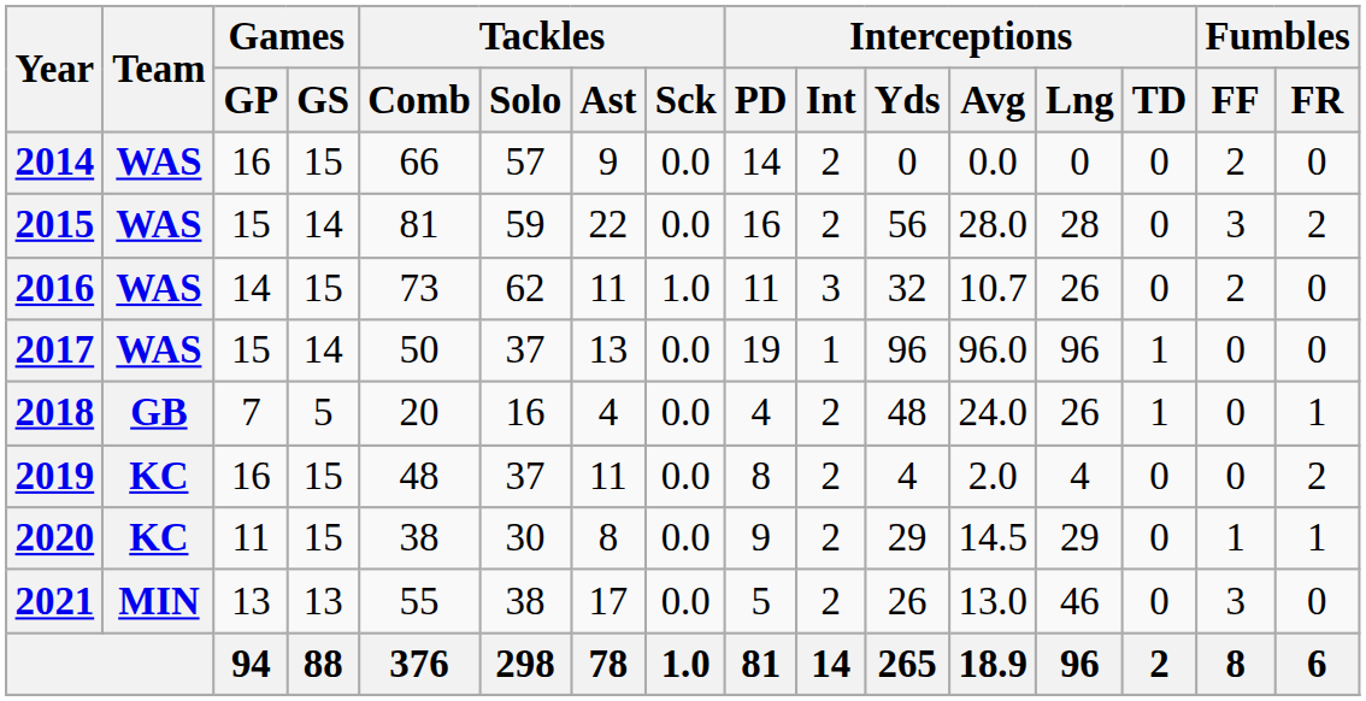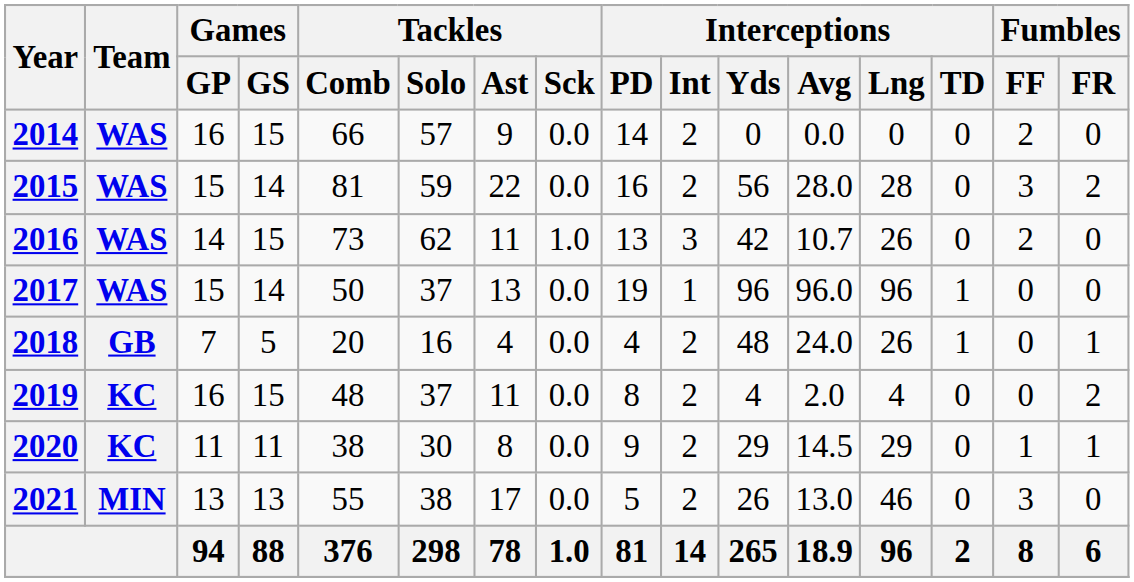 <table class="wikitable" style="text-align: center;">
 <tr>
 <th rowspan="2">Year</th>
 <th rowspan="2">Team</th>
 <th colspan="2">Games</th>
 <th colspan="4">Tackles</th>
 <th colspan="6">Interceptions</th>
 <th colspan="2">Fumbles</th>
 </tr>
 <tr>
 <th>GP</th>
 <th>GS</th>
 <th>Comb</th>
 <th>Solo</th>
 <th>Ast</th>
 <th>Sck</th>
 <th>PD</th>
 <th>Int</th>
 <th>Yds</th>
 <th>Avg</th>
 <th>Lng</th>
 <th>TD</th>
 <th>FF</th>
 <th>FR</th>
 </tr>
 <tr>
 <th><a href='#'>2014</a></th>
 <th><a href='#'>WAS</a></th>
 <td>16</td>
 <td>15</td>
 <td>66</td>
 <td>57</td>
 <td>9</td>
 <td>0.0</td>
 <td>14</td>
 <td>2</td>
 <td>0</td>
 <td>0.0</td>
 <td>0</td>
 <td>0</td>
 <td>2</td>
 <td>0</td>
 </tr>
 <tr>
 <th><a href='#'>2015</a></th>
 <th><a href='#'>WAS</a></th>
 <td>15</td>
 <td>14</td>
 <td>81</td>
 <td>59</td>
 <td>22</td>
 <td>0.0</td>
 <td>16</td>
 <td>2</td>
 <td>56</td>
 <td>28.0</td>
 <td>28</td>
 <td>0</td>
 <td>3</td>
 <td>2</td>
 </tr>
 <tr>
 <th><a href='#'>2016</a></th>
 <th><a href='#'>WAS</a></th>
 <td>14</td>
 <td>15</td>
 <td>73</td>
 <td>62</td>
 <td>11</td>
 <td>1.0</td>
-<td>11</td>
+<td>13</td>
 <td>3</td>
-<td>32</td>
+<td>42</td>
 <td>10.7</td>
 <td>26</td>
 <td>0</td>
 <td>2</td>
 <td>0</td>
 </tr>
 <tr>
 <th><a href='#'>2017</a></th>
 <th><a href='#'>WAS</a></th>
 <td>15</td>
 <td>14</td>
 <td>50</td>
 <td>37</td>
 <td>13</td>
 <td>0.0</td>
 <td>19</td>
 <td>1</td>
 <td>96</td>
 <td>96.0</td>
 <td>96</td>
 <td>1</td>
 <td>0</td>
 <td>0</td>
 </tr>
 <tr>
 <th><a href='#'>2018</a></th>
 <th><a href='#'>GB</a></th>
 <td>7</td>
 <td>5</td>
 <td>20</td>
 <td>16</td>
 <td>4</td>
 <td>0.0</td>
 <td>4</td>
 <td>2</td>
 <td>48</td>
 <td>24.0</td>
 <td>26</td>
 <td>1</td>
 <td>0</td>
 <td>1</td>
 </tr>
 <tr>
 <th><a href='#'>2019</a></th>
 <th><a href='#'>KC</a></th>
 <td>16</td>
 <td>15</td>
 <td>48</td>
 <td>37</td>
 <td>11</td>
 <td>0.0</td>
 <td>8</td>
 <td>2</td>
 <td>4</td>
 <td>2.0</td>
 <td>4</td>
 <td>0</td>
 <td>0</td>
 <td>2</td>
 </tr>
 <tr>
 <th><a href='#'>2020</a></th>
 <th><a href='#'>KC</a></th>
 <td>11</td>
-<td>15</td>
+<td>11</td>
 <td>38</td>
 <td>30</td>
 <td>8</td>
 <td>0.0</td>
 <td>9</td>
 <td>2</td>
 <td>29</td>
 <td>14.5</td>
 <td>29</td>
 <td>0</td>
 <td>1</td>
 <td>1</td>
 </tr>
 <tr>
 <th><a href='#'>2021</a></th>
 <th><a href='#'>MIN</a></th>
 <td>13</td>
 <td>13</td>
 <td>55</td>
 <td>38</td>
 <td>17</td>
 <td>0.0</td>
 <td>5</td>
 <td>2</td>
 <td>26</td>
 <td>13.0</td>
 <td>46</td>
 <td>0</td>
 <td>3</td>
 <td>0</td>
 </tr>
 <tr>
 <th colspan="2"></th>
 <th>94</th>
 <th>88</th>
 <th>376</th>
 <th>298</th>
 <th>78</th>
 <th>1.0</th>
 <th>81</th>
 <th>14</th>
 <th>265</th>
 <th>18.9</th>
 <th>96</th>
 <th>2</th>
 <th>8</th>
 <th>6</th>
 </tr>
 <tr>
 </tr>
 </table>
